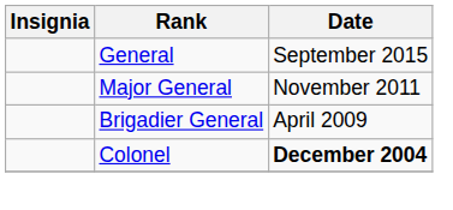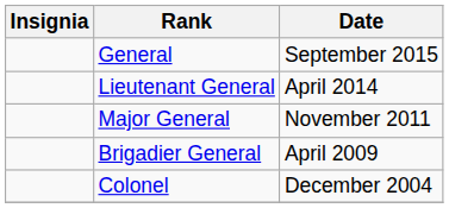 <table class="wikitable">
 <tr>
 <th>Insignia</th>
 <th>Rank</th>
 <th>Date</th>
 </tr>
 <tr>
 <td></td>
 <td><a href='#'>General</a></td>
 <td>September 2015</td>
+</tr>
+<tr>
+<td></td>
+<td><a href='#'>Lieutenant General</a></td>
+<td>April 2014</td>
 </tr>
 <tr>
 <td></td>
 <td><a href='#'>Major General</a></td>
 <td>November 2011</td>
 </tr>
 <tr>
 <td></td>
 <td><a href='#'>Brigadier General</a></td>
 <td>April 2009</td>
 </tr>
 <tr>
 <td></td>
 <td><a href='#'>Colonel</a></td>
-<td><strong>December 2004</strong></td>
+<td>December 2004</td>
 </tr>
 <tr>
 </tr>
 </table>
